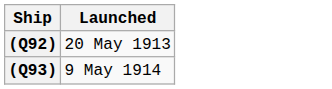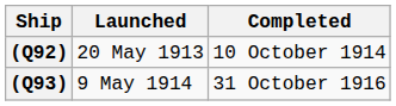 <table class="wikitable">
 <tr>
 <th scope="col">Ship</th>
 <th scope="col">Launched</th>
+<th scope="col">Completed</th>
 </tr>
 <tr>
 <th scope="row"> (Q92)</th>
 <td>20 May 1913</td>
+<td>10 October 1914</td>
 </tr>
 <tr>
 <th scope="row"> (Q93)</th>
 <td>9 May 1914</td>
+<td>31 October 1916</td>
 </tr>
 </table>
